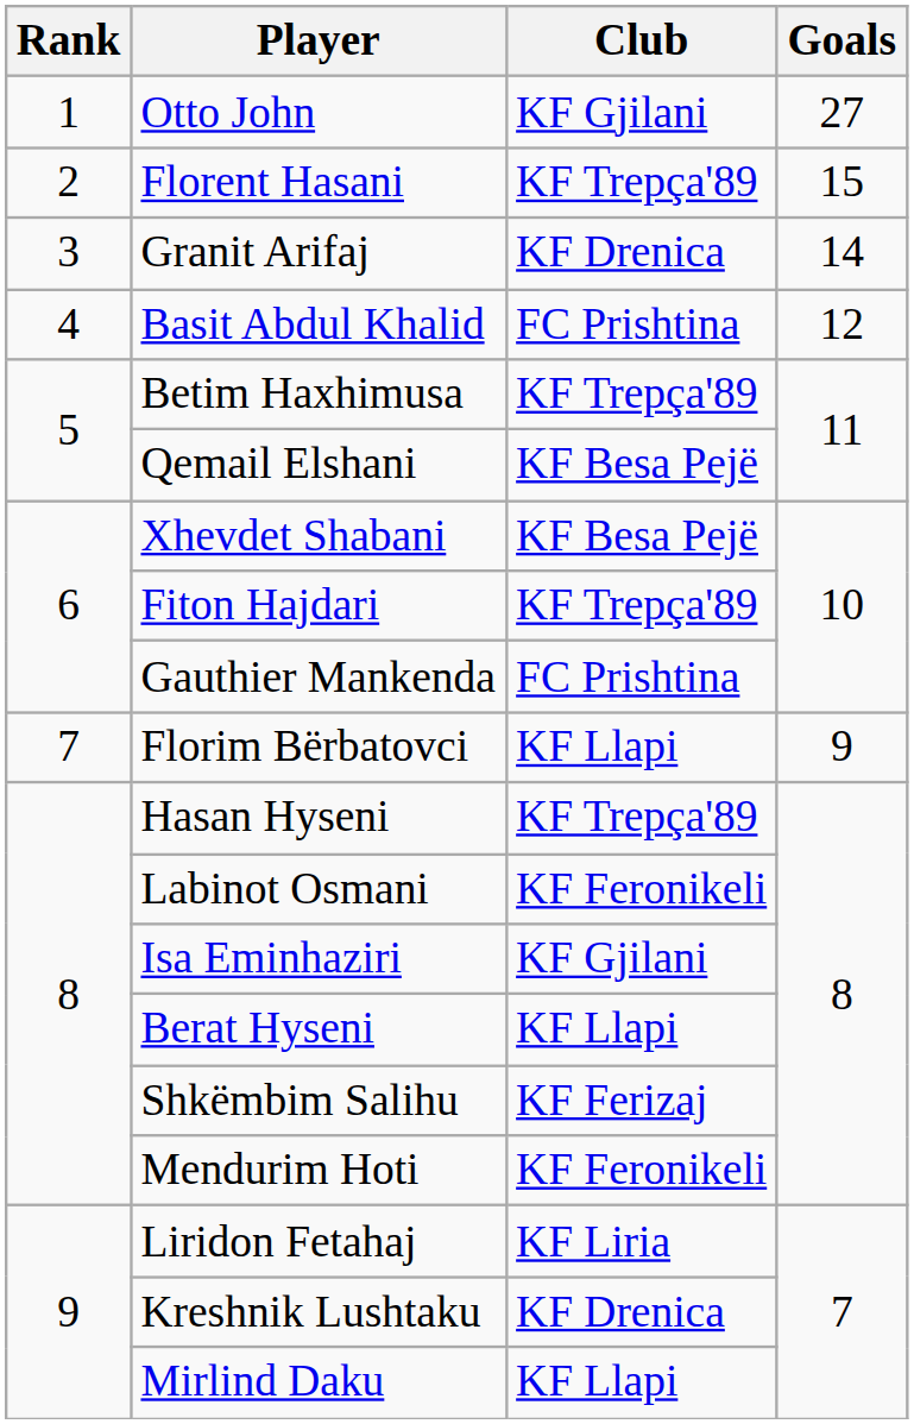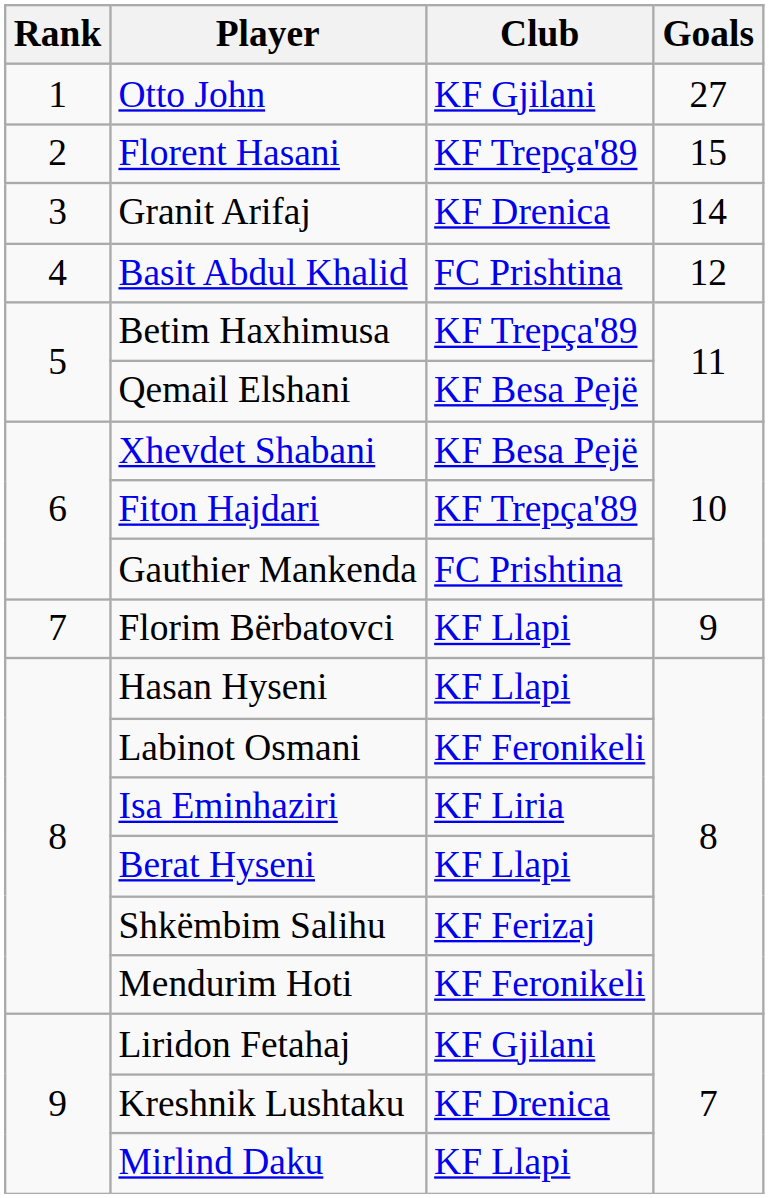 <table class="wikitable" style="text-align:center">
 <tr>
 <th>Rank</th>
 <th>Player</th>
 <th>Club</th>
 <th>Goals</th>
 </tr>
 <tr>
 <td>1</td>
 <td align="left"> <a href='#'>Otto John</a></td>
 <td align="left"><a href='#'>KF Gjilani</a></td>
 <td>27</td>
 </tr>
 <tr>
 <td>2</td>
 <td align="left"> <a href='#'>Florent Hasani</a></td>
 <td align="left"><a href='#'>KF Trepça'89</a></td>
 <td>15</td>
 </tr>
 <tr>
 <td>3</td>
 <td align="left"> Granit Arifaj</td>
 <td align="left"><a href='#'>KF Drenica</a></td>
 <td>14</td>
 </tr>
 <tr>
 <td>4</td>
 <td align="left"> <a href='#'>Basit Abdul Khalid</a></td>
 <td align="left"><a href='#'>FC Prishtina</a></td>
 <td>12</td>
 </tr>
 <tr>
 <td rowspan="2">5</td>
 <td align="left"> Betim Haxhimusa</td>
 <td align="left"><a href='#'>KF Trepça'89</a></td>
 <td rowspan="2">11</td>
 </tr>
 <tr>
 <td align="left"> Qemail Elshani</td>
 <td align="left"><a href='#'>KF Besa Pejë</a></td>
 </tr>
 <tr>
 <td rowspan="3">6</td>
 <td align="left"> <a href='#'>Xhevdet Shabani</a></td>
 <td align="left"><a href='#'>KF Besa Pejë</a></td>
 <td rowspan="3">10</td>
 </tr>
 <tr>
 <td align="left"> <a href='#'>Fiton Hajdari</a></td>
 <td align="left"><a href='#'>KF Trepça'89</a></td>
 </tr>
 <tr>
 <td align="left"> Gauthier Mankenda</td>
 <td align="left"><a href='#'>FC Prishtina</a></td>
 </tr>
 <tr>
 <td>7</td>
 <td align="left"> Florim Bërbatovci</td>
 <td align="left"><a href='#'>KF Llapi</a></td>
 <td>9</td>
 </tr>
 <tr>
 <td rowspan="6">8</td>
 <td align="left"> Hasan Hyseni</td>
-<td align="left"><a href='#'>KF Trepça'89</a></td>
+<td align="left"><a href='#'>KF Llapi</a></td>
 <td rowspan="6">8</td>
 </tr>
 <tr>
 <td align="left"> Labinot Osmani</td>
 <td align="left"><a href='#'>KF Feronikeli</a></td>
 </tr>
 <tr>
 <td align="left"> <a href='#'>Isa Eminhaziri</a></td>
-<td align="left"><a href='#'>KF Gjilani</a></td>
+<td align="left"><a href='#'>KF Liria</a></td>
 </tr>
 <tr>
 <td align="left"> <a href='#'>Berat Hyseni</a></td>
 <td align="left"><a href='#'>KF Llapi</a></td>
 </tr>
 <tr>
 <td align="left"> Shkëmbim Salihu</td>
 <td align="left"><a href='#'>KF Ferizaj</a></td>
 </tr>
 <tr>
 <td align="left"> Mendurim Hoti</td>
 <td align="left"><a href='#'>KF Feronikeli</a></td>
 </tr>
 <tr>
 <td rowspan="3">9</td>
 <td align="left"> Liridon Fetahaj</td>
-<td align="left"><a href='#'>KF Liria</a></td>
+<td align="left"><a href='#'>KF Gjilani</a></td>
 <td rowspan="3">7</td>
 </tr>
 <tr>
 <td align="left"> Kreshnik Lushtaku</td>
 <td align="left"><a href='#'>KF Drenica</a></td>
 </tr>
 <tr>
 <td align="left"> <a href='#'>Mirlind Daku</a></td>
 <td align="left"><a href='#'>KF Llapi</a></td>
 </tr>
 </table>
